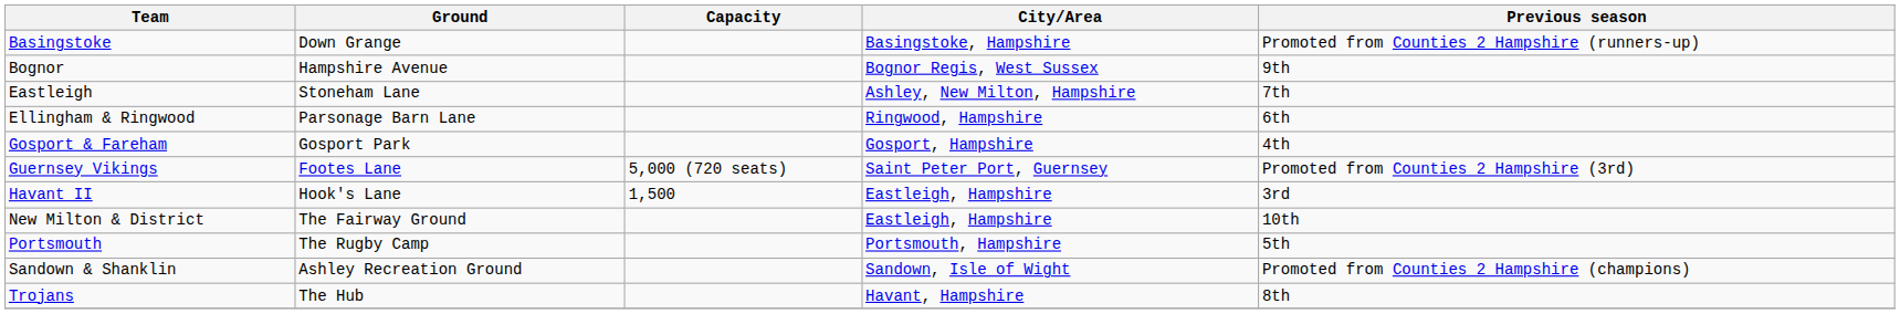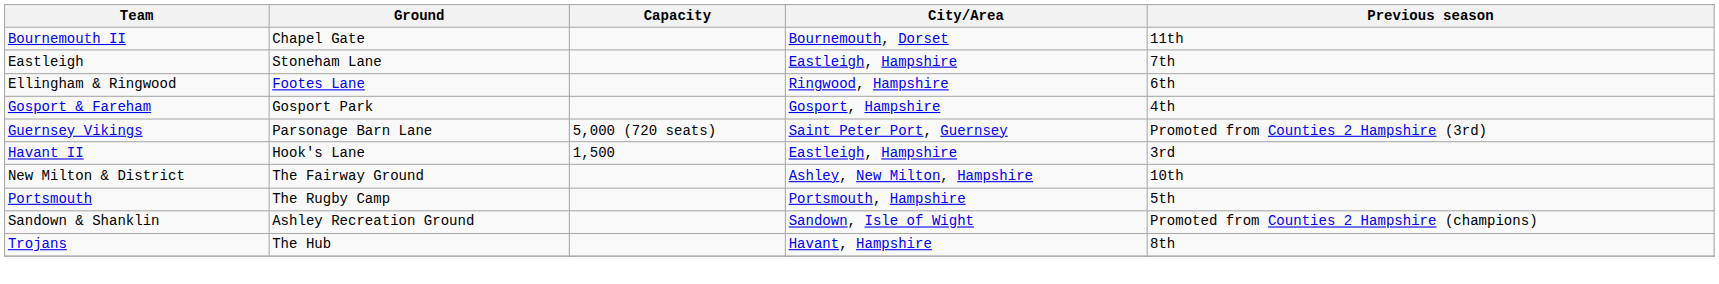 <table class="wikitable sortable" width=100%>
 <tr>
 <th>Team</th>
 <th>Ground</th>
 <th>Capacity</th>
 <th>City/Area</th>
 <th>Previous season</th>
 </tr>
 <tr>
-<td><a href='#'>Basingstoke</a></td>
-<td>Down Grange</td>
+<td><a href='#'>Bournemouth II</a></td>
+<td>Chapel Gate </td>
 <td></td>
-<td><a href='#'>Basingstoke</a>, <a href='#'>Hampshire</a></td>
-<td>Promoted from <a href='#'>Counties 2 Hampshire</a> (runners-up)  </td>
-</tr>
-<tr>
-<td>Bognor</td>
-<td>Hampshire Avenue</td>
-<td></td>
-<td><a href='#'>Bognor Regis</a>, <a href='#'>West Sussex</a></td>
-<td>9th</td>
+<td><a href='#'>Bournemouth</a>, <a href='#'>Dorset</a></td>
+<td>11th</td>
 </tr>
 <tr>
 <td>Eastleigh</td>
 <td>Stoneham Lane</td>
 <td></td>
-<td><a href='#'>Ashley</a>, <a href='#'>New Milton</a>, <a href='#'>Hampshire</a></td>
+<td><a href='#'>Eastleigh</a>, <a href='#'>Hampshire</a></td>
 <td>7th</td>
 </tr>
 <tr>
 <td>Ellingham & Ringwood</td>
-<td>Parsonage Barn Lane</td>
+<td><a href='#'>Footes Lane</a></td>
 <td></td>
 <td><a href='#'>Ringwood</a>, <a href='#'>Hampshire</a></td>
 <td>6th</td>
 </tr>
 <tr>
 <td><a href='#'>Gosport & Fareham</a></td>
 <td>Gosport Park</td>
 <td></td>
 <td><a href='#'>Gosport</a>, <a href='#'>Hampshire</a></td>
 <td>4th</td>
 </tr>
 <tr>
 <td><a href='#'>Guernsey Vikings</a></td>
-<td><a href='#'>Footes Lane</a></td>
+<td>Parsonage Barn Lane</td>
 <td>5,000 (720 seats)</td>
 <td><a href='#'>Saint Peter Port</a>, <a href='#'>Guernsey</a></td>
 <td>Promoted from <a href='#'>Counties 2 Hampshire</a> (3rd) </td>
 </tr>
 <tr>
 <td><a href='#'>Havant II</a></td>
 <td>Hook's Lane</td>
 <td>1,500</td>
 <td><a href='#'>Eastleigh</a>, <a href='#'>Hampshire</a></td>
 <td>3rd</td>
 </tr>
 <tr>
 <td>New Milton & District</td>
 <td>The Fairway Ground</td>
 <td></td>
-<td><a href='#'>Eastleigh</a>, <a href='#'>Hampshire</a></td>
+<td><a href='#'>Ashley</a>, <a href='#'>New Milton</a>, <a href='#'>Hampshire</a></td>
 <td>10th</td>
 </tr>
 <tr>
 <td><a href='#'>Portsmouth</a></td>
 <td>The Rugby Camp</td>
 <td></td>
 <td><a href='#'>Portsmouth</a>, <a href='#'>Hampshire</a></td>
 <td>5th</td>
 </tr>
 <tr>
 <td>Sandown & Shanklin</td>
 <td>Ashley Recreation Ground</td>
 <td></td>
 <td><a href='#'>Sandown</a>, <a href='#'>Isle of Wight</a></td>
 <td>Promoted from <a href='#'>Counties 2 Hampshire</a> (champions) </td>
 </tr>
 <tr>
 <td><a href='#'>Trojans</a></td>
 <td>The Hub</td>
 <td></td>
 <td><a href='#'>Havant</a>, <a href='#'>Hampshire</a></td>
 <td>8th</td>
 </tr>
 <tr>
 </tr>
 </table>
